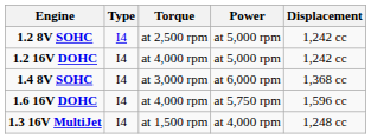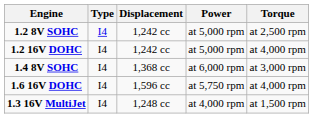 <table class="wikitable" style="text-align:center; font-size:91%;">
 <tr>
 <th>Engine</th>
 <th>Type</th>
+<th>Displacement</th>
+<th>Power</th>
 <th>Torque</th>
-<th>Power</th>
-<th>Displacement</th>
 </tr>
 <tr>
 <td><strong>1.2 8V <a href='#'>SOHC</a></strong></td>
 <td><a href='#'>I4</a></td>
+<td>1,242 cc</td>
+<td> at 5,000 rpm</td>
 <td> at 2,500 rpm</td>
-<td> at 5,000 rpm</td>
-<td>1,242 cc</td>
 </tr>
 <tr>
 <td><strong>1.2 16V <a href='#'>DOHC</a></strong></td>
 <td>I4</td>
+<td>1,242 cc</td>
+<td> at 5,000 rpm</td>
 <td> at 4,000 rpm</td>
-<td> at 5,000 rpm</td>
-<td>1,242 cc</td>
 </tr>
 <tr>
 <td><strong>1.4 8V <a href='#'>SOHC</a></strong></td>
 <td>I4</td>
+<td>1,368 cc</td>
+<td> at 6,000 rpm</td>
 <td> at 3,000 rpm</td>
-<td> at 6,000 rpm</td>
-<td>1,368 cc</td>
 </tr>
 <tr>
 <td><strong>1.6 16V <a href='#'>DOHC</a></strong></td>
 <td>I4</td>
+<td>1,596 cc</td>
+<td> at 5,750 rpm</td>
 <td> at 4,000 rpm</td>
-<td> at 5,750 rpm</td>
-<td>1,596 cc</td>
 </tr>
 <tr>
 <td><strong>1.3 16V <a href='#'>MultiJet</a></strong></td>
 <td>I4</td>
+<td>1,248 cc</td>
+<td> at 4,000 rpm</td>
 <td> at 1,500 rpm</td>
-<td> at 4,000 rpm</td>
-<td>1,248 cc</td>
 </tr>
 </table>
